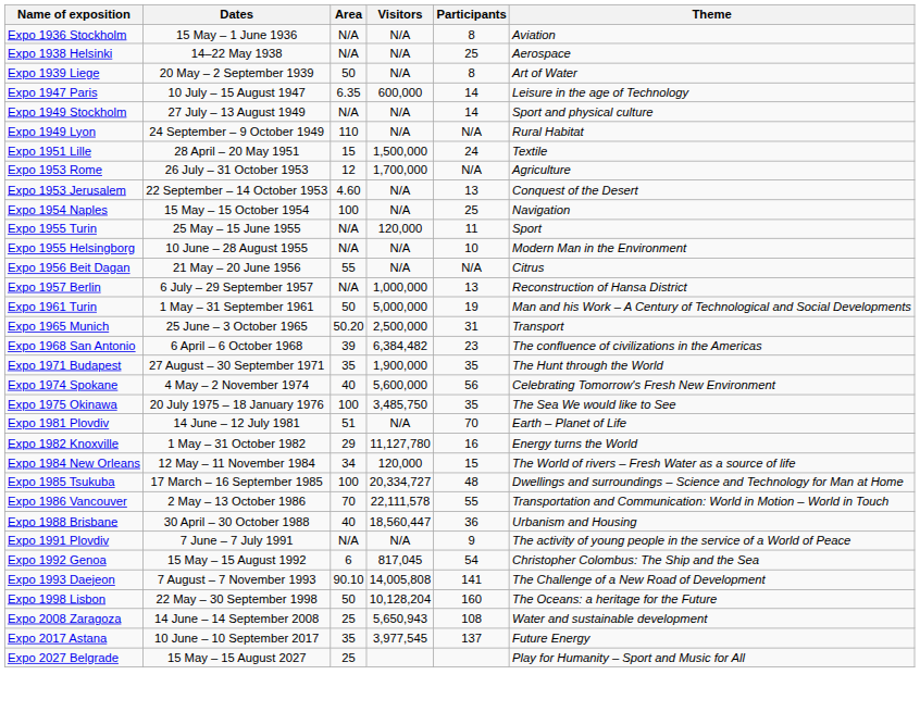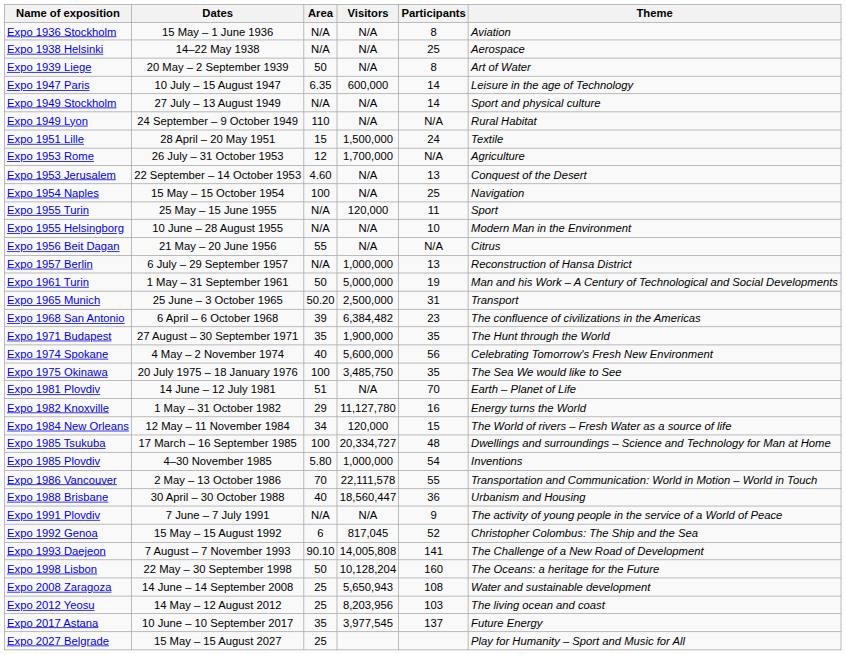 <table class="wikitable" style="font-size: 89%;">
 <tr>
 <th>Name of exposition</th>
 <th>Dates</th>
 <th>Area</th>
 <th>Visitors</th>
 <th>Participants</th>
 <th>Theme</th>
 </tr>
 <tr>
 <td> <a href='#'>Expo 1936 Stockholm</a></td>
 <td align=center>15 May – 1 June 1936</td>
 <td align=center>N/A</td>
 <td align=center>N/A</td>
 <td align=center>8</td>
 <td><em>Aviation</em></td>
 </tr>
 <tr>
 <td> <a href='#'>Expo 1938 Helsinki</a></td>
 <td align=center>14–22 May 1938</td>
 <td align=center>N/A</td>
 <td align=center>N/A</td>
 <td align=center>25</td>
 <td><em>Aerospace</em></td>
 </tr>
 <tr>
 <td> <a href='#'>Expo 1939 Liege</a></td>
 <td align=center>20 May – 2 September 1939</td>
 <td align=center>50</td>
 <td align=center>N/A</td>
 <td align=center>8</td>
 <td><em>Art of Water</em></td>
 </tr>
 <tr>
 <td> <a href='#'>Expo 1947 Paris</a></td>
 <td align=center>10 July – 15 August 1947</td>
 <td align=center>6.35</td>
 <td align=center>600,000</td>
 <td align=center>14</td>
 <td><em>Leisure in the age of Technology</em></td>
 </tr>
 <tr>
 <td> <a href='#'>Expo 1949 Stockholm</a></td>
 <td align=center>27 July – 13 August 1949</td>
 <td align=center>N/A</td>
 <td align=center>N/A</td>
 <td align=center>14</td>
 <td><em>Sport and physical culture</em></td>
 </tr>
 <tr>
 <td> <a href='#'>Expo 1949 Lyon</a></td>
 <td align=center>24 September – 9 October 1949</td>
 <td align=center>110</td>
 <td align=center>N/A</td>
 <td align=center>N/A</td>
 <td><em>Rural Habitat</em></td>
 </tr>
 <tr>
 <td> <a href='#'>Expo 1951 Lille</a></td>
 <td align=center>28 April – 20 May 1951</td>
 <td align=center>15</td>
 <td align=center>1,500,000</td>
 <td align=center>24</td>
 <td><em>Textile</em></td>
 </tr>
 <tr>
 <td> <a href='#'>Expo 1953 Rome</a></td>
 <td align=center>26 July – 31 October 1953</td>
 <td align=center>12</td>
 <td align=center>1,700,000</td>
 <td align=center>N/A</td>
 <td><em>Agriculture</em></td>
 </tr>
 <tr>
 <td> <a href='#'>Expo 1953 Jerusalem</a></td>
 <td align=center>22 September – 14 October 1953</td>
 <td align=center>4.60</td>
 <td align=center>N/A</td>
 <td align=center>13</td>
 <td><em>Conquest of the Desert</em></td>
 </tr>
 <tr>
 <td> <a href='#'>Expo 1954 Naples</a></td>
 <td align=center>15 May – 15 October 1954</td>
 <td align=center>100</td>
 <td align=center>N/A</td>
 <td align=center>25</td>
 <td><em>Navigation</em></td>
 </tr>
 <tr>
 <td> <a href='#'>Expo 1955 Turin</a></td>
 <td align=center>25 May – 15 June 1955</td>
 <td align=center>N/A</td>
 <td align=center>120,000</td>
 <td align=center>11</td>
 <td><em>Sport</em></td>
 </tr>
 <tr>
 <td> <a href='#'>Expo 1955 Helsingborg</a></td>
 <td align=center>10 June – 28 August 1955</td>
 <td align=center>N/A</td>
 <td align=center>N/A</td>
 <td align=center>10</td>
 <td><em>Modern Man in the Environment</em></td>
 </tr>
 <tr>
 <td> <a href='#'>Expo 1956 Beit Dagan</a></td>
 <td align=center>21 May – 20 June 1956</td>
 <td align=center>55</td>
 <td align=center>N/A</td>
 <td align=center>N/A</td>
 <td><em>Citrus</em></td>
 </tr>
 <tr>
 <td> <a href='#'>Expo 1957 Berlin</a></td>
 <td align=center>6 July – 29 September 1957</td>
 <td align=center>N/A</td>
 <td align=center>1,000,000</td>
 <td align=center>13</td>
 <td><em>Reconstruction of Hansa District</em></td>
 </tr>
 <tr>
 <td> <a href='#'>Expo 1961 Turin</a></td>
 <td align=center>1 May – 31 September 1961</td>
 <td align=center>50</td>
 <td align=center>5,000,000</td>
 <td align=center>19</td>
 <td><em>Man and his Work – A Century of Technological and Social Developments</em></td>
 </tr>
 <tr>
 <td> <a href='#'>Expo 1965 Munich</a></td>
 <td align=center>25 June – 3 October 1965</td>
 <td align=center>50.20</td>
 <td align=center>2,500,000</td>
 <td align=center>31</td>
 <td><em>Transport</em></td>
 </tr>
 <tr>
 <td> <a href='#'>Expo 1968 San Antonio</a></td>
 <td align=center>6 April – 6 October 1968</td>
 <td align=center>39</td>
 <td align=center>6,384,482</td>
 <td align=center>23</td>
 <td><em>The confluence of civilizations in the Americas</em></td>
 </tr>
 <tr>
 <td> <a href='#'>Expo 1971 Budapest</a></td>
 <td align=center>27 August – 30 September 1971</td>
 <td align=center>35</td>
 <td align=center>1,900,000</td>
 <td align=center>35</td>
 <td><em>The Hunt through the World</em></td>
 </tr>
 <tr>
 <td> <a href='#'>Expo 1974 Spokane</a></td>
 <td align=center>4 May – 2 November 1974</td>
 <td align=center>40</td>
 <td align=center>5,600,000</td>
 <td align=center>56</td>
 <td><em>Celebrating Tomorrow's Fresh New Environment</em></td>
 </tr>
 <tr>
 <td> <a href='#'>Expo 1975 Okinawa</a></td>
 <td align=center>20 July 1975 – 18 January 1976</td>
 <td align=center>100</td>
 <td align=center>3,485,750</td>
 <td align=center>35</td>
 <td><em>The Sea We would like to See</em></td>
 </tr>
 <tr>
 <td> <a href='#'>Expo 1981 Plovdiv</a></td>
 <td align=center>14 June – 12 July 1981</td>
 <td align=center>51</td>
 <td align=center>N/A</td>
 <td align=center>70</td>
 <td><em>Earth – Planet of Life</em></td>
 </tr>
 <tr>
 <td> <a href='#'>Expo 1982 Knoxville</a></td>
 <td align=center>1 May – 31 October 1982</td>
 <td align=center>29</td>
 <td align=center>11,127,780</td>
 <td align=center>16</td>
 <td><em>Energy turns the World</em></td>
 </tr>
 <tr>
 <td> <a href='#'>Expo 1984 New Orleans</a></td>
 <td align=center>12 May – 11 November 1984</td>
 <td align=center>34</td>
 <td align=center>120,000</td>
 <td align=center>15</td>
 <td><em>The World of rivers – Fresh Water as a source of life</em></td>
 </tr>
 <tr>
 <td> <a href='#'>Expo 1985 Tsukuba</a></td>
 <td align=center>17 March – 16 September 1985</td>
 <td align=center>100</td>
 <td align=center>20,334,727</td>
 <td align=center>48</td>
 <td><em>Dwellings and surroundings – Science and Technology for Man at Home</em></td>
 </tr>
 <tr>
+<td> <a href='#'>Expo 1985 Plovdiv</a></td>
+<td align=center>4–30 November 1985</td>
+<td align=center>5.80</td>
+<td align=center>1,000,000</td>
+<td align=center>54</td>
+<td><em>Inventions</em></td>
+</tr>
+<tr>
 <td> <a href='#'>Expo 1986 Vancouver</a></td>
 <td align=center>2 May – 13 October 1986</td>
 <td align=center>70</td>
 <td align=center>22,111,578</td>
 <td align=center>55</td>
 <td><em>Transportation and Communication: World in Motion – World in Touch</em></td>
 </tr>
 <tr>
 <td> <a href='#'>Expo 1988 Brisbane</a></td>
 <td align=center>30 April – 30 October 1988</td>
 <td align=center>40</td>
 <td align=center>18,560,447</td>
 <td align=center>36</td>
 <td><em>Urbanism and Housing</em></td>
 </tr>
 <tr>
 <td> <a href='#'>Expo 1991 Plovdiv</a></td>
 <td align=center>7 June – 7 July 1991</td>
 <td align=center>N/A</td>
 <td align=center>N/A</td>
 <td align=center>9</td>
 <td><em>The activity of young people in the service of a World of Peace</em></td>
 </tr>
 <tr>
 <td> <a href='#'>Expo 1992 Genoa</a></td>
 <td align=center>15 May – 15 August 1992</td>
 <td align=center>6</td>
 <td align=center>817,045</td>
-<td align=center>54</td>
+<td align=center>52</td>
 <td><em>Christopher Colombus: The Ship and the Sea</em></td>
 </tr>
 <tr>
 <td> <a href='#'>Expo 1993 Daejeon</a></td>
 <td align=center>7 August – 7 November 1993</td>
 <td align=center>90.10</td>
 <td align=center>14,005,808</td>
 <td align=center>141</td>
 <td><em>The Challenge of a New Road of Development</em></td>
 </tr>
 <tr>
 <td> <a href='#'>Expo 1998 Lisbon</a></td>
 <td align=center>22 May – 30 September 1998</td>
 <td align=center>50</td>
 <td align=center>10,128,204</td>
 <td align=center>160</td>
 <td><em>The Oceans: a heritage for the Future</em></td>
 </tr>
 <tr>
 <td> <a href='#'>Expo 2008 Zaragoza</a></td>
 <td align=center>14 June – 14 September 2008</td>
 <td align=center>25</td>
 <td align=center>5,650,943</td>
 <td align=center>108</td>
 <td><em>Water and sustainable development</em></td>
 </tr>
 <tr>
+<td> <a href='#'>Expo 2012 Yeosu</a></td>
+<td align=center>14 May – 12 August 2012</td>
+<td align=center>25</td>
+<td align=center>8,203,956</td>
+<td align=center>103</td>
+<td><em>The living ocean and coast</em></td>
+</tr>
+<tr>
 <td> <a href='#'>Expo 2017 Astana</a></td>
 <td align=center>10 June – 10 September 2017</td>
 <td align=center>35</td>
 <td align=center>3,977,545</td>
 <td align=center>137</td>
 <td><em>Future Energy</em></td>
 </tr>
 <tr>
 <td> <a href='#'>Expo 2027 Belgrade</a></td>
 <td align=center>15 May – 15 August 2027</td>
 <td align=center>25</td>
 <td align=center></td>
 <td align=center></td>
 <td><em>Play for Humanity – Sport and Music for All</em></td>
 </tr>
 </table>
